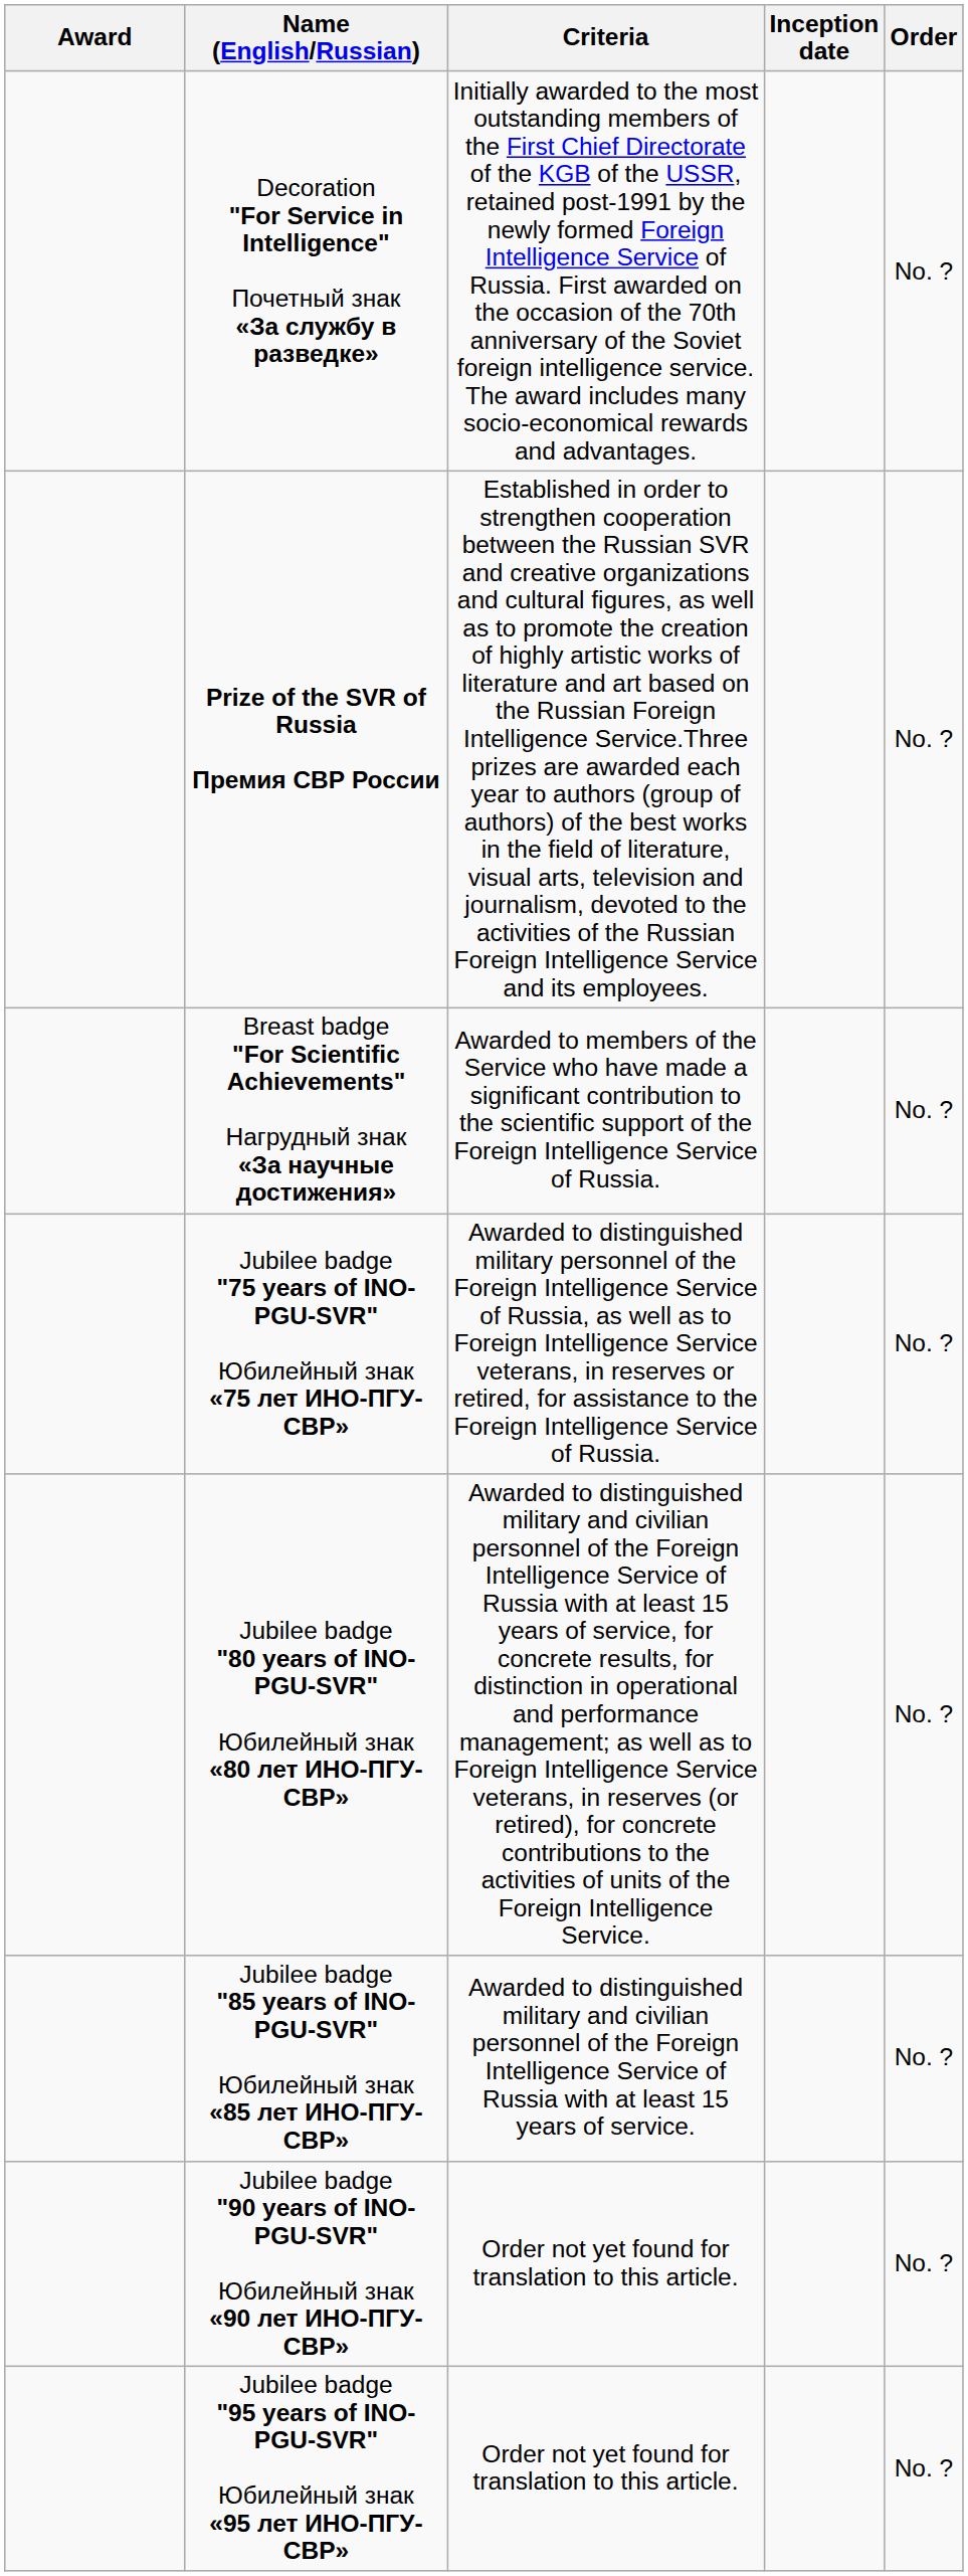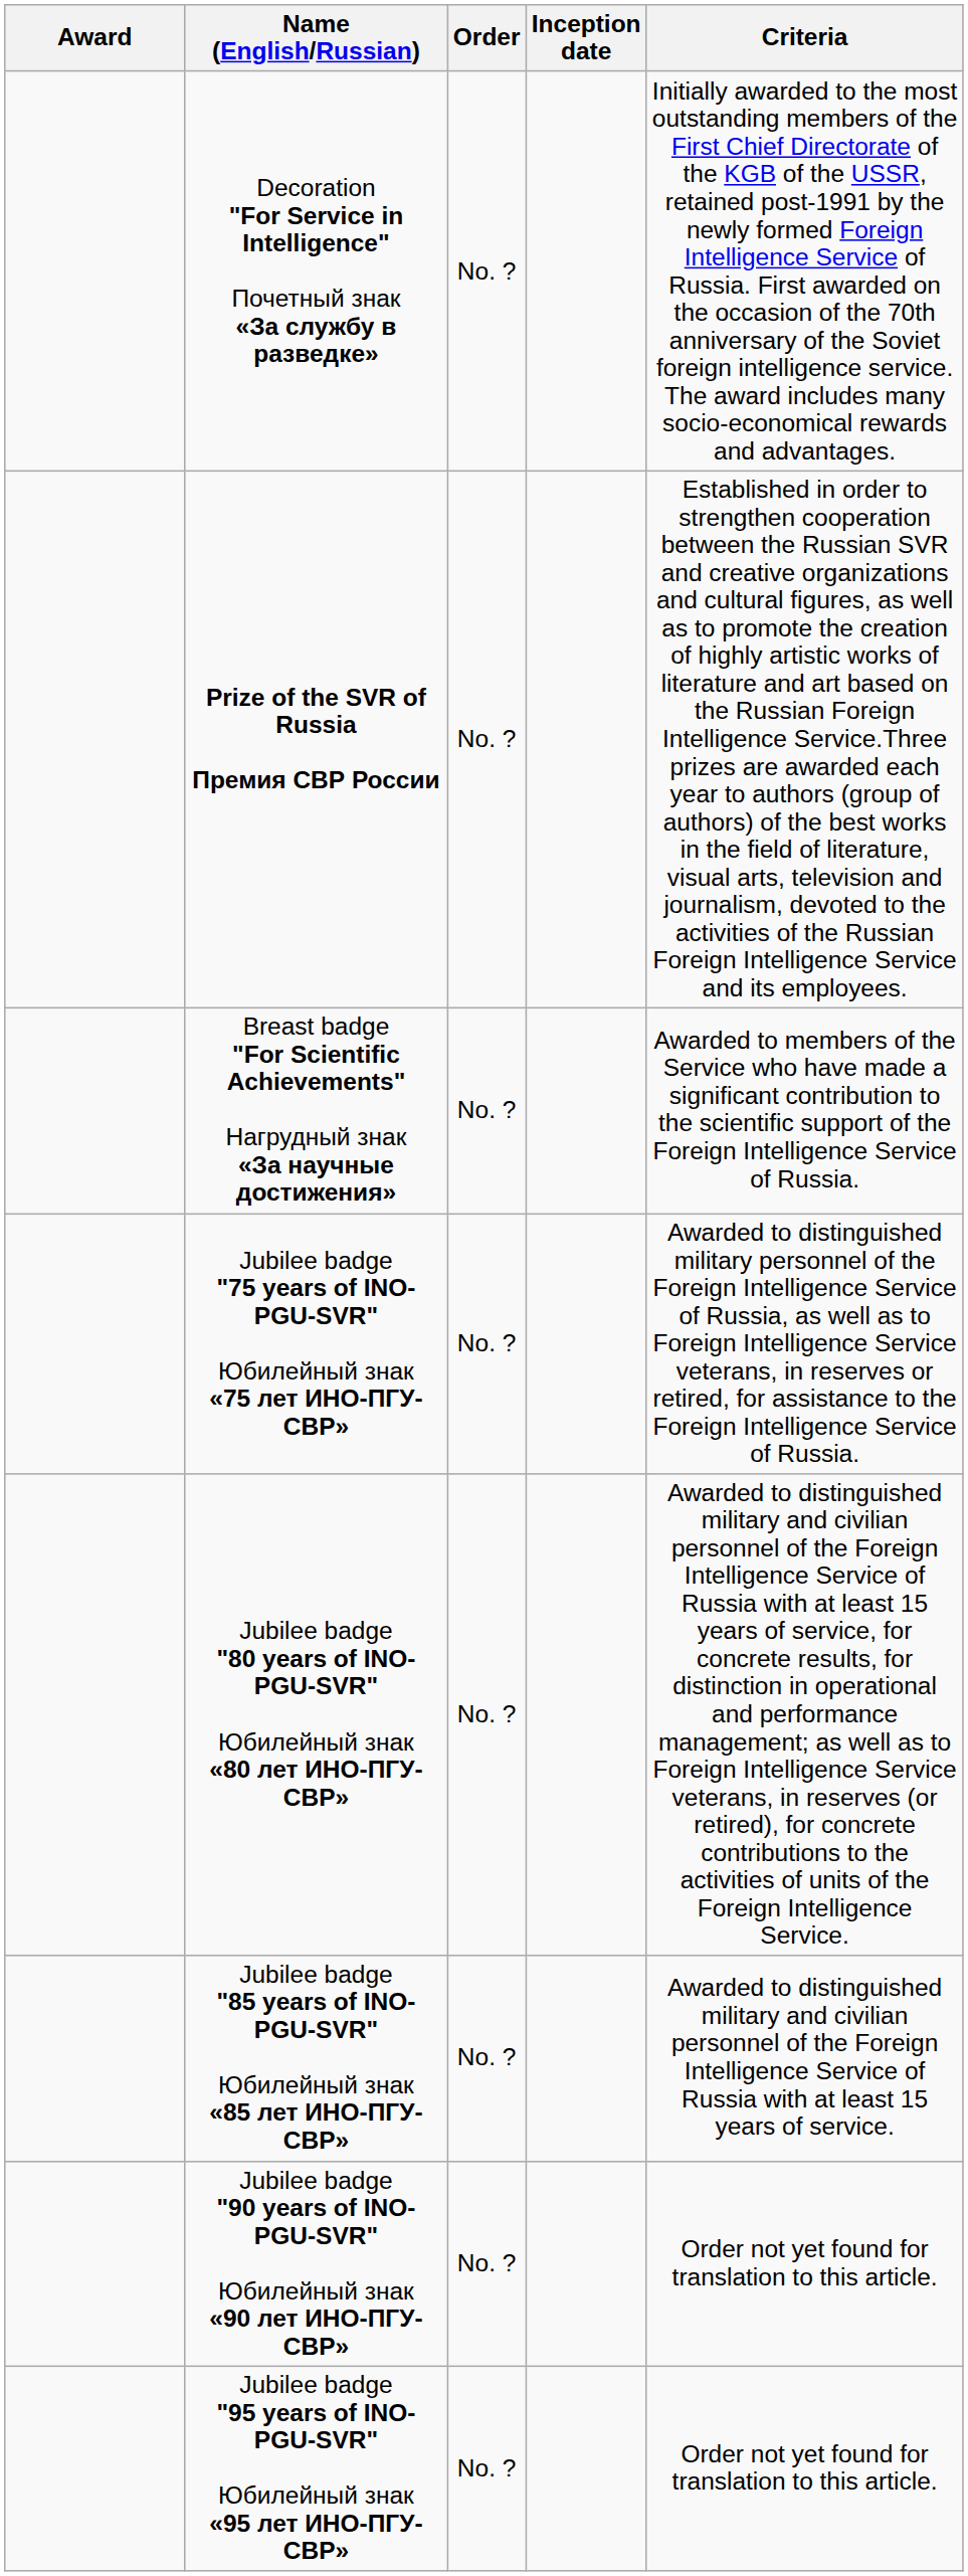 <table class="wikitable sortable" style="width:100%; text-align: center">
 <tr>
 <th style="width:20%">Award</th>
 <th style="width:28%">Name (<a href='#'>English</a>/<a href='#'>Russian</a>)</th>
+<th style="width:7%">Order</th>
+<th style="width:10%">Inception date</th>
 <th style="width:35%">Criteria</th>
-<th style="width:10%">Inception date</th>
-<th style="width:7%">Order</th>
 </tr>
 <tr>
 <td></td>
 <td>Decoration<br><strong>"For Service in Intelligence"</strong><br><br>Почетный знак<br><strong>«За службу в разведке»</strong></td>
+<td>No. ?</td>
+<td></td>
 <td>Initially awarded to the most outstanding members of the <a href='#'>First Chief Directorate</a> of the <a href='#'>KGB</a> of the <a href='#'>USSR</a>, retained post-1991 by the newly formed <a href='#'>Foreign Intelligence Service</a> of Russia.  First awarded on the occasion of the 70th anniversary of the Soviet foreign intelligence service.  The award includes many socio-economical rewards and advantages.</td>
-<td></td>
-<td>No. ?</td>
 </tr>
 <tr>
 <td></td>
 <td><strong>Prize of the SVR of Russia</strong><br><br><strong>Премия СВР России</strong></td>
+<td>No. ?</td>
+<td></td>
 <td>Established in order to strengthen cooperation between the Russian SVR and creative organizations and cultural figures, as well as to promote the creation of highly artistic works of literature and art based on the Russian Foreign Intelligence Service.Three prizes are awarded each year to authors (group of authors) of the best works in the field of literature, visual arts, television and journalism, devoted to the activities of the Russian Foreign Intelligence Service and its employees.</td>
-<td></td>
-<td>No. ?</td>
 </tr>
 <tr>
 <td></td>
 <td>Breast badge<br><strong>"For Scientific Achievements"</strong><br><br>Нагрудный знак<br><strong>«За научные достижения»</strong></td>
+<td>No. ?</td>
+<td></td>
 <td>Awarded to members of the Service who have made a significant contribution to the scientific support of the Foreign Intelligence Service of Russia.</td>
-<td></td>
-<td>No. ?</td>
 </tr>
 <tr>
 <td></td>
 <td>Jubilee badge<br><strong>"75 years of INO-PGU-SVR"</strong><br><br>Юбилейный знак<br><strong>«75 лет ИНО-ПГУ-СВР»</strong></td>
+<td>No. ?</td>
+<td></td>
 <td>Awarded to distinguished military personnel of the Foreign Intelligence Service of Russia, as well as to Foreign Intelligence Service veterans, in reserves or retired, for assistance to the Foreign Intelligence Service of Russia.</td>
-<td></td>
-<td>No. ?</td>
 </tr>
 <tr>
 <td></td>
 <td>Jubilee badge<br><strong>"80 years of INO-PGU-SVR"</strong><br><br>Юбилейный знак<br><strong>«80 лет ИНО-ПГУ-СВР»</strong></td>
+<td>No. ?</td>
+<td></td>
 <td>Awarded to distinguished military and civilian personnel of the Foreign Intelligence Service of Russia with at least 15 years of service, for concrete results, for distinction in operational and performance management; as well as to Foreign Intelligence Service veterans, in reserves (or retired), for concrete contributions to the activities of units of the Foreign Intelligence Service.</td>
-<td></td>
-<td>No. ?</td>
 </tr>
 <tr>
 <td></td>
 <td>Jubilee badge<br><strong>"85 years of INO-PGU-SVR"</strong><br><br>Юбилейный знак<br><strong>«85 лет ИНО-ПГУ-СВР»</strong></td>
+<td>No. ?</td>
+<td></td>
 <td>Awarded to distinguished military and civilian personnel of the Foreign Intelligence Service of Russia with at least 15 years of service.</td>
-<td></td>
-<td>No. ?</td>
 </tr>
 <tr>
 <td></td>
 <td>Jubilee badge<br><strong>"90 years of INO-PGU-SVR"</strong><br><br>Юбилейный знак<br><strong>«90 лет ИНО-ПГУ-СВР»</strong></td>
+<td>No. ?</td>
+<td></td>
 <td>Order not yet found for translation to this article.</td>
-<td></td>
-<td>No. ?</td>
 </tr>
 <tr>
 <td></td>
 <td>Jubilee badge<br><strong>"95 years of INO-PGU-SVR"</strong><br><br>Юбилейный знак<br><strong>«95 лет ИНО-ПГУ-СВР»</strong></td>
+<td>No. ?</td>
+<td></td>
 <td>Order not yet found for translation to this article.</td>
-<td></td>
-<td>No. ?</td>
 </tr>
 </table>
